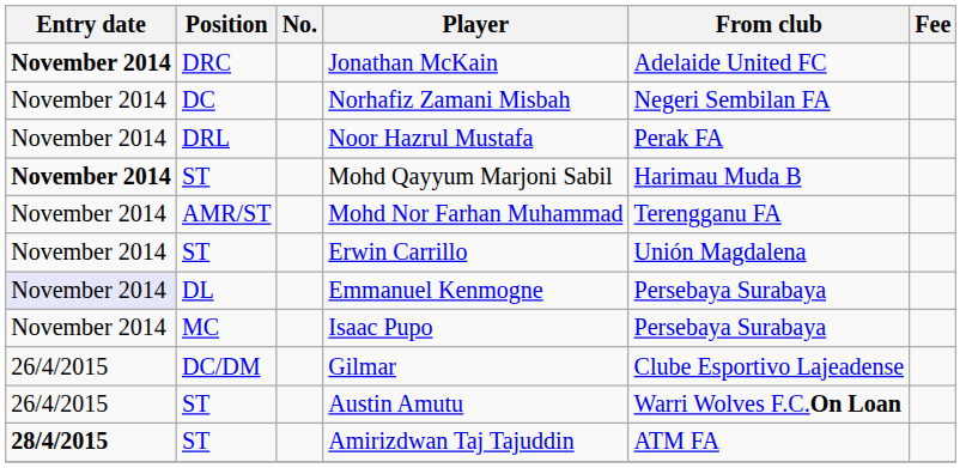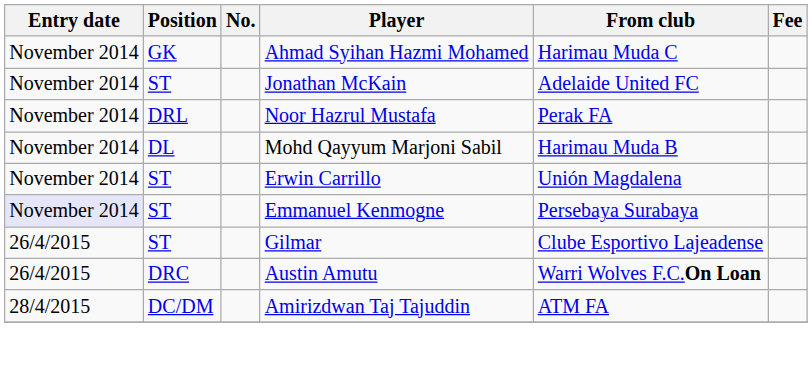 <table class="wikitable sortable">
 <tr>
 <th>Entry date</th>
 <th>Position</th>
 <th>No.</th>
 <th>Player</th>
 <th>From club</th>
 <th>Fee</th>
 </tr>
 <tr>
-<td><strong>November 2014</strong></td>
-<td><a href='#'>DRC</a></td>
+<td>November 2014</td>
+<td><a href='#'>GK</a></td>
 <td></td>
-<td> <a href='#'>Jonathan McKain</a></td>
-<td> <a href='#'>Adelaide United FC</a></td>
+<td> <a href='#'>Ahmad Syihan Hazmi Mohamed</a></td>
+<td> <a href='#'>Harimau Muda C</a></td>
 <td></td>
 </tr>
 <tr>
 <td>November 2014</td>
-<td><a href='#'>DC</a></td>
+<td><a href='#'>ST</a></td>
 <td></td>
-<td> <a href='#'>Norhafiz Zamani Misbah</a></td>
-<td> <a href='#'>Negeri Sembilan FA</a></td>
+<td> <a href='#'>Jonathan McKain</a></td>
+<td> <a href='#'>Adelaide United FC</a></td>
 <td></td>
 </tr>
 <tr>
 <td>November 2014</td>
 <td><a href='#'>DRL</a></td>
 <td></td>
 <td> <a href='#'>Noor Hazrul Mustafa</a></td>
 <td> <a href='#'>Perak FA</a></td>
 <td></td>
 </tr>
 <tr>
-<td><strong>November 2014</strong></td>
-<td><a href='#'>ST</a></td>
+<td>November 2014</td>
+<td><a href='#'>DL</a></td>
 <td></td>
 <td> Mohd Qayyum Marjoni Sabil</td>
 <td> <a href='#'>Harimau Muda B</a></td>
-<td></td>
-</tr>
-<tr>
-<td>November 2014</td>
-<td><a href='#'>AMR/ST</a></td>
-<td></td>
-<td> <a href='#'>Mohd Nor Farhan Muhammad</a></td>
-<td> <a href='#'>Terengganu FA</a></td>
 <td></td>
 </tr>
 <tr>
 <td>November 2014</td>
 <td><a href='#'>ST</a></td>
 <td></td>
 <td> <a href='#'>Erwin Carrillo</a></td>
 <td> <a href='#'>Unión Magdalena</a></td>
 <td></td>
 </tr>
 <tr>
 <td style="background: lavender;">November 2014</td>
-<td><a href='#'>DL</a></td>
+<td><a href='#'>ST</a></td>
 <td></td>
 <td> <a href='#'>Emmanuel Kenmogne</a></td>
 <td> <a href='#'>Persebaya Surabaya</a></td>
 <td></td>
 </tr>
 <tr>
-<td>November 2014</td>
-<td><a href='#'>MC</a></td>
-<td></td>
-<td> <a href='#'>Isaac Pupo</a></td>
-<td> <a href='#'>Persebaya Surabaya</a></td>
-<td></td>
-</tr>
-<tr>
 <td>26/4/2015</td>
-<td><a href='#'>DC/DM</a></td>
+<td><a href='#'>ST</a></td>
 <td></td>
 <td> <a href='#'>Gilmar</a></td>
 <td> <a href='#'>Clube Esportivo Lajeadense</a></td>
 <td></td>
 </tr>
 <tr>
 <td>26/4/2015</td>
-<td><a href='#'>ST</a></td>
+<td><a href='#'>DRC</a></td>
 <td></td>
 <td> <a href='#'>Austin Amutu</a></td>
 <td> <a href='#'>Warri Wolves F.C.</a><strong>On Loan</strong></td>
 <td></td>
 </tr>
 <tr>
-<td><strong>28/4/2015</strong></td>
-<td><a href='#'>ST</a></td>
+<td>28/4/2015</td>
+<td><a href='#'>DC/DM</a></td>
 <td></td>
 <td> <a href='#'>Amirizdwan Taj Tajuddin</a></td>
 <td> <a href='#'>ATM FA</a></td>
 <td></td>
 </tr>
 <tr>
 </tr>
 </table>
